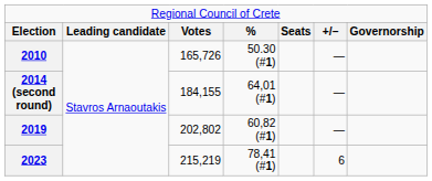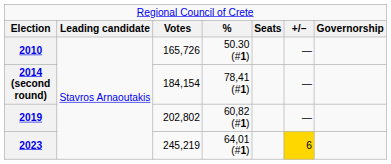 <table class="wikitable" style="text-align:right;">
 <tr>
 <td colspan="7" align="center"><a href='#'>Regional Council of Crete</a></td>
 </tr>
 <tr>
 <th width="75">Election</th>
 <th>Leading candidate</th>
 <th width="70">Votes</th>
 <th width="70">%</th>
 <th>Seats</th>
 <th width="40">+/–</th>
 <th>Governorship</th>
 </tr>
 <tr>
 <th><a href='#'>2010</a></th>
 <td rowspan="4 "align="left"><a href='#'>Stavros Arnaoutakis</a></td>
 <td>165,726</td>
 <td>50.30 (#<strong>1</strong>)</td>
 <td></td>
 <td>—</td>
 <td></td>
 </tr>
 <tr>
 <th><a href='#'>2014</a> (second round)</th>
-<td>184,155</td>
-<td>64,01 (#<strong>1</strong>)</td>
+<td>184,154</td>
+<td>78,41 (#<strong>1</strong>)</td>
 <td></td>
 <td>—</td>
 <td></td>
 </tr>
 <tr>
 <th><a href='#'>2019</a></th>
 <td>202,802</td>
 <td>60,82 (#<strong>1</strong>)</td>
 <td></td>
 <td>—</td>
 <td></td>
 </tr>
 <tr>
 <th><a href='#'>2023</a></th>
-<td>215,219</td>
-<td>78,41 (#<strong>1</strong>)</td>
+<td>245,219</td>
+<td>64,01 (#<strong>1</strong>)</td>
 <td></td>
-<td>6</td>
+<td style="background: gold;">6</td>
 <td></td>
 </tr>
 </table>
